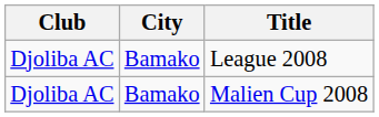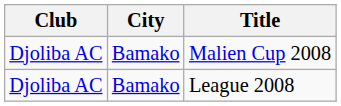 <table class="wikitable">
 <tr>
 <th>Club</th>
 <th>City</th>
 <th>Title</th>
 </tr>
 <tr>
 <td><a href='#'>Djoliba AC</a></td>
 <td><a href='#'>Bamako</a></td>
-<td>League 2008</td>
+<td><a href='#'>Malien Cup</a> 2008</td>
 </tr>
 <tr>
 <td><a href='#'>Djoliba AC</a></td>
 <td><a href='#'>Bamako</a></td>
-<td><a href='#'>Malien Cup</a> 2008</td>
+<td>League 2008</td>
 </tr>
 </table>
